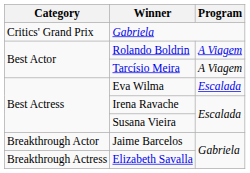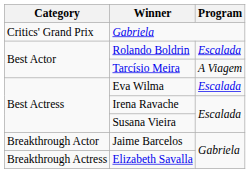 <table class="wikitable">
 <tr>
 <th>Category</th>
 <th>Winner</th>
 <th>Program</th>
 </tr>
 <tr>
 <td>Critics' Grand Prix</td>
 <td colspan="2"><em><a href='#'>Gabriela</a></em></td>
 </tr>
 <tr>
 <td rowspan="2">Best Actor</td>
 <td><a href='#'>Rolando Boldrin</a></td>
-<td><em><a href='#'>A Viagem</a></em></td>
+<td><em><a href='#'>Escalada</a></em></td>
 </tr>
 <tr>
 <td><a href='#'>Tarcísio Meira</a></td>
 <td><em>A Viagem</em></td>
 </tr>
 <tr>
 <td rowspan="3">Best Actress</td>
 <td>Eva Wilma</td>
 <td><em><a href='#'>Escalada</a></em></td>
 </tr>
 <tr>
 <td>Irena Ravache</td>
 <td rowspan="2"><em>Escalada</em></td>
 </tr>
 <tr>
 <td>Susana Vieira</td>
 </tr>
 <tr>
 <td>Breakthrough Actor</td>
 <td>Jaime Barcelos</td>
 <td rowspan="2"><em>Gabriela</em></td>
 </tr>
 <tr>
 <td>Breakthrough Actress</td>
 <td><a href='#'>Elizabeth Savalla</a></td>
 </tr>
 </table>
